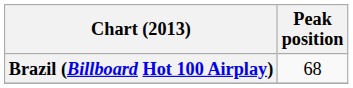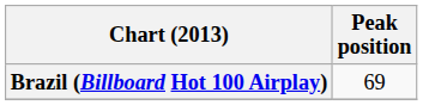 <table class="wikitable sortable plainrowheaders" style="text-align:center">
 <tr>
 <th scope="col">Chart (2013)</th>
 <th scope="col">Peak<br>position</th>
 </tr>
 <tr>
 <th scope="row">Brazil (<a href='#'><em>Billboard</em></a> <a href='#'>Hot 100 Airplay</a>)</th>
-<td align="center">68</td>
+<td align="center">69</td>
 </tr>
 <tr>
 </tr>
 </table>
